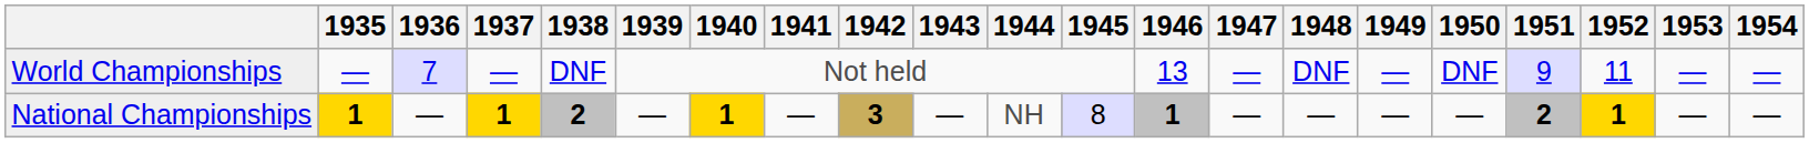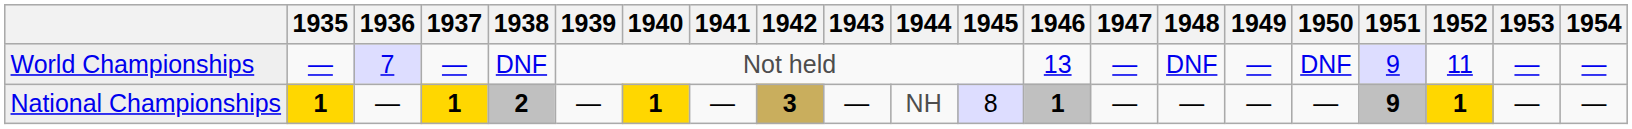 <table class="wikitable plainrowheaders">
 <tr>
 <th scope="col"></th>
 <th scope="col">1935</th>
 <th scope="col">1936</th>
 <th scope="col">1937</th>
 <th scope="col">1938</th>
 <th scope="col">1939</th>
 <th scope="col">1940</th>
 <th scope="col">1941</th>
 <th scope="col">1942</th>
 <th scope="col">1943</th>
 <th scope="col">1944</th>
 <th scope="col">1945</th>
 <th scope="col">1946</th>
 <th scope="col">1947</th>
 <th scope="col">1948</th>
 <th scope="col">1949</th>
 <th scope="col">1950</th>
 <th scope="col">1951</th>
 <th scope="col">1952</th>
 <th scope="col">1953</th>
 <th scope="col">1954</th>
 </tr>
 <tr style="text-align:center;">
 <td style="text-align:left; background:#efefef;"> <a href='#'>World Championships</a></td>
 <td><a href='#'>—</a></td>
 <td style="background:#ddddff;"><a href='#'>7</a></td>
 <td><a href='#'>—</a></td>
 <td><a href='#'>DNF</a></td>
 <td style="color:#4d4d4d;" colspan=7>Not held</td>
 <td><a href='#'>13</a></td>
 <td><a href='#'>—</a></td>
 <td><a href='#'>DNF</a></td>
 <td><a href='#'>—</a></td>
 <td><a href='#'>DNF</a></td>
 <td style="background:#ddddff;"><a href='#'>9</a></td>
 <td><a href='#'>11</a></td>
 <td><a href='#'>—</a></td>
 <td><a href='#'>—</a></td>
 </tr>
 <tr style="text-align:center;">
 <td style="text-align:left; background:#efefef;"> <a href='#'>National Championships</a></td>
 <td style="background:gold;"><strong>1</strong></td>
 <td>—</td>
 <td style="background:gold;"><strong>1</strong></td>
 <td style="background:#C0C0C0;"><strong>2</strong></td>
 <td>—</td>
 <td style="background:gold;"><strong>1</strong></td>
 <td>—</td>
 <td style="background:#C9AE5D;"><strong>3</strong></td>
 <td>—</td>
 <td style="color:#4d4d4d;">NH</td>
 <td style="background:#ddddff;">8</td>
 <td style="background:#C0C0C0;"><strong>1</strong></td>
 <td>—</td>
 <td>—</td>
 <td>—</td>
 <td>—</td>
-<td style="background:#C0C0C0;"><strong>2</strong></td>
+<td style="background:#C0C0C0;"><strong>9</strong></td>
 <td style="background:gold;"><strong>1</strong></td>
 <td>—</td>
 <td>—</td>
 </tr>
 </table>
